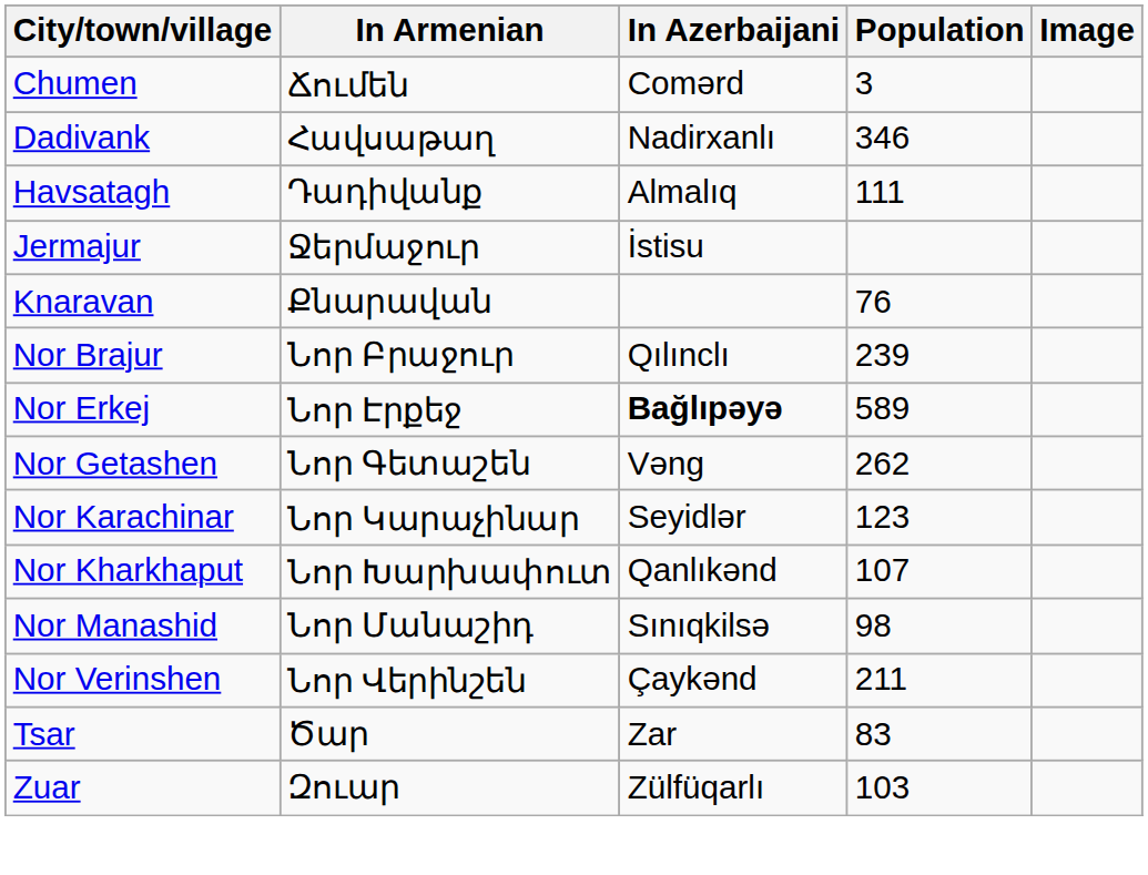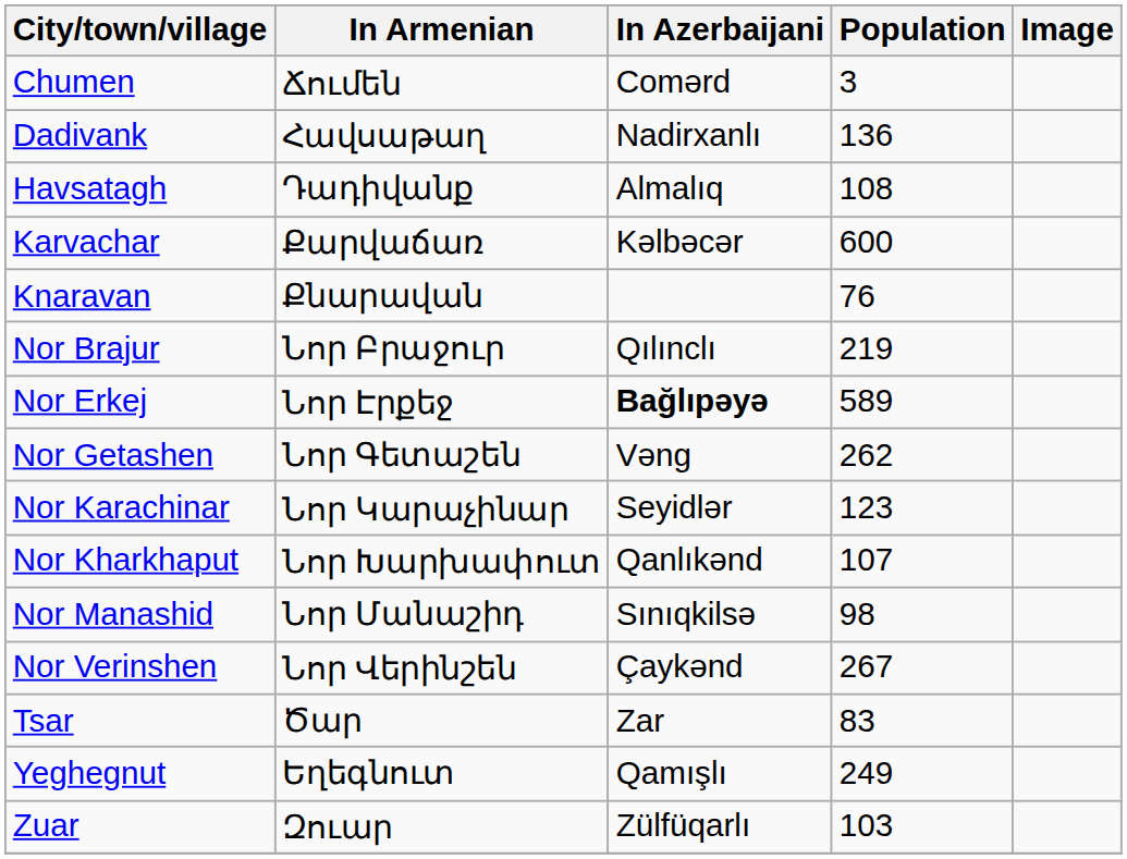 <table class="wikitable sortable mw-collapsible">
 <tr>
 <th>City/town/village</th>
 <th>In Armenian</th>
 <th>In Azerbaijani</th>
 <th>Population</th>
 <th>Image</th>
 </tr>
 <tr>
 <td><a href='#'>Chumen</a></td>
 <td>Ճումեն</td>
 <td>Comərd</td>
 <td>3</td>
 <td></td>
 </tr>
 <tr>
 <td><a href='#'>Dadivank</a></td>
 <td>Հավսաթաղ</td>
 <td>Nadirxanlı</td>
-<td>346</td>
+<td>136</td>
 <td></td>
 </tr>
 <tr>
 <td><a href='#'>Havsatagh</a></td>
 <td>Դադիվանք</td>
 <td>Almalıq</td>
-<td>111</td>
+<td>108</td>
 <td></td>
 </tr>
 <tr>
-<td><a href='#'>Jermajur</a></td>
-<td>Ջերմաջուր</td>
-<td>İstisu</td>
-<td></td>
+<td><a href='#'>Karvachar</a></td>
+<td>Քարվաճառ</td>
+<td>Kəlbəcər</td>
+<td>600</td>
 <td></td>
 </tr>
 <tr>
 <td><a href='#'>Knaravan</a></td>
 <td>Քնարավան</td>
 <td></td>
 <td>76</td>
 <td></td>
 </tr>
 <tr>
 <td><a href='#'>Nor Brajur</a></td>
 <td>Նոր Բրաջուր</td>
 <td>Qılınclı</td>
-<td>239</td>
+<td>219</td>
 <td></td>
 </tr>
 <tr>
 <td><a href='#'>Nor Erkej</a></td>
 <td>Նոր Էրքեջ</td>
 <td><strong>Bağlıpəyə</strong></td>
 <td>589</td>
 <td></td>
 </tr>
 <tr>
 <td><a href='#'>Nor Getashen</a></td>
 <td>Նոր Գետաշեն</td>
 <td>Vəng</td>
 <td>262</td>
 <td></td>
 </tr>
 <tr>
 <td><a href='#'>Nor Karachinar</a></td>
 <td>Նոր Կարաչինար</td>
 <td>Seyidlər</td>
 <td>123</td>
 <td></td>
 </tr>
 <tr>
 <td><a href='#'>Nor Kharkhaput</a></td>
 <td>Նոր Խարխափուտ</td>
 <td>Qanlıkənd</td>
 <td>107</td>
 <td></td>
 </tr>
 <tr>
 <td><a href='#'>Nor Manashid</a></td>
 <td>Նոր Մանաշիդ</td>
 <td>Sınıqkilsə</td>
 <td>98</td>
 <td></td>
 </tr>
 <tr>
 <td><a href='#'>Nor Verinshen</a></td>
 <td>Նոր Վերինշեն</td>
 <td>Çaykənd</td>
-<td>211</td>
+<td>267</td>
 <td></td>
 </tr>
 <tr>
 <td><a href='#'>Tsar</a></td>
 <td>Ծար</td>
 <td>Zar</td>
 <td>83</td>
+<td></td>
+</tr>
+<tr>
+<td><a href='#'>Yeghegnut</a></td>
+<td>Եղեգնուտ</td>
+<td>Qamışlı</td>
+<td>249</td>
 <td></td>
 </tr>
 <tr>
 <td><a href='#'>Zuar</a></td>
 <td>Զուար</td>
 <td>Zülfüqarlı</td>
 <td>103</td>
 <td></td>
 </tr>
 <tr>
 </tr>
 </table>
